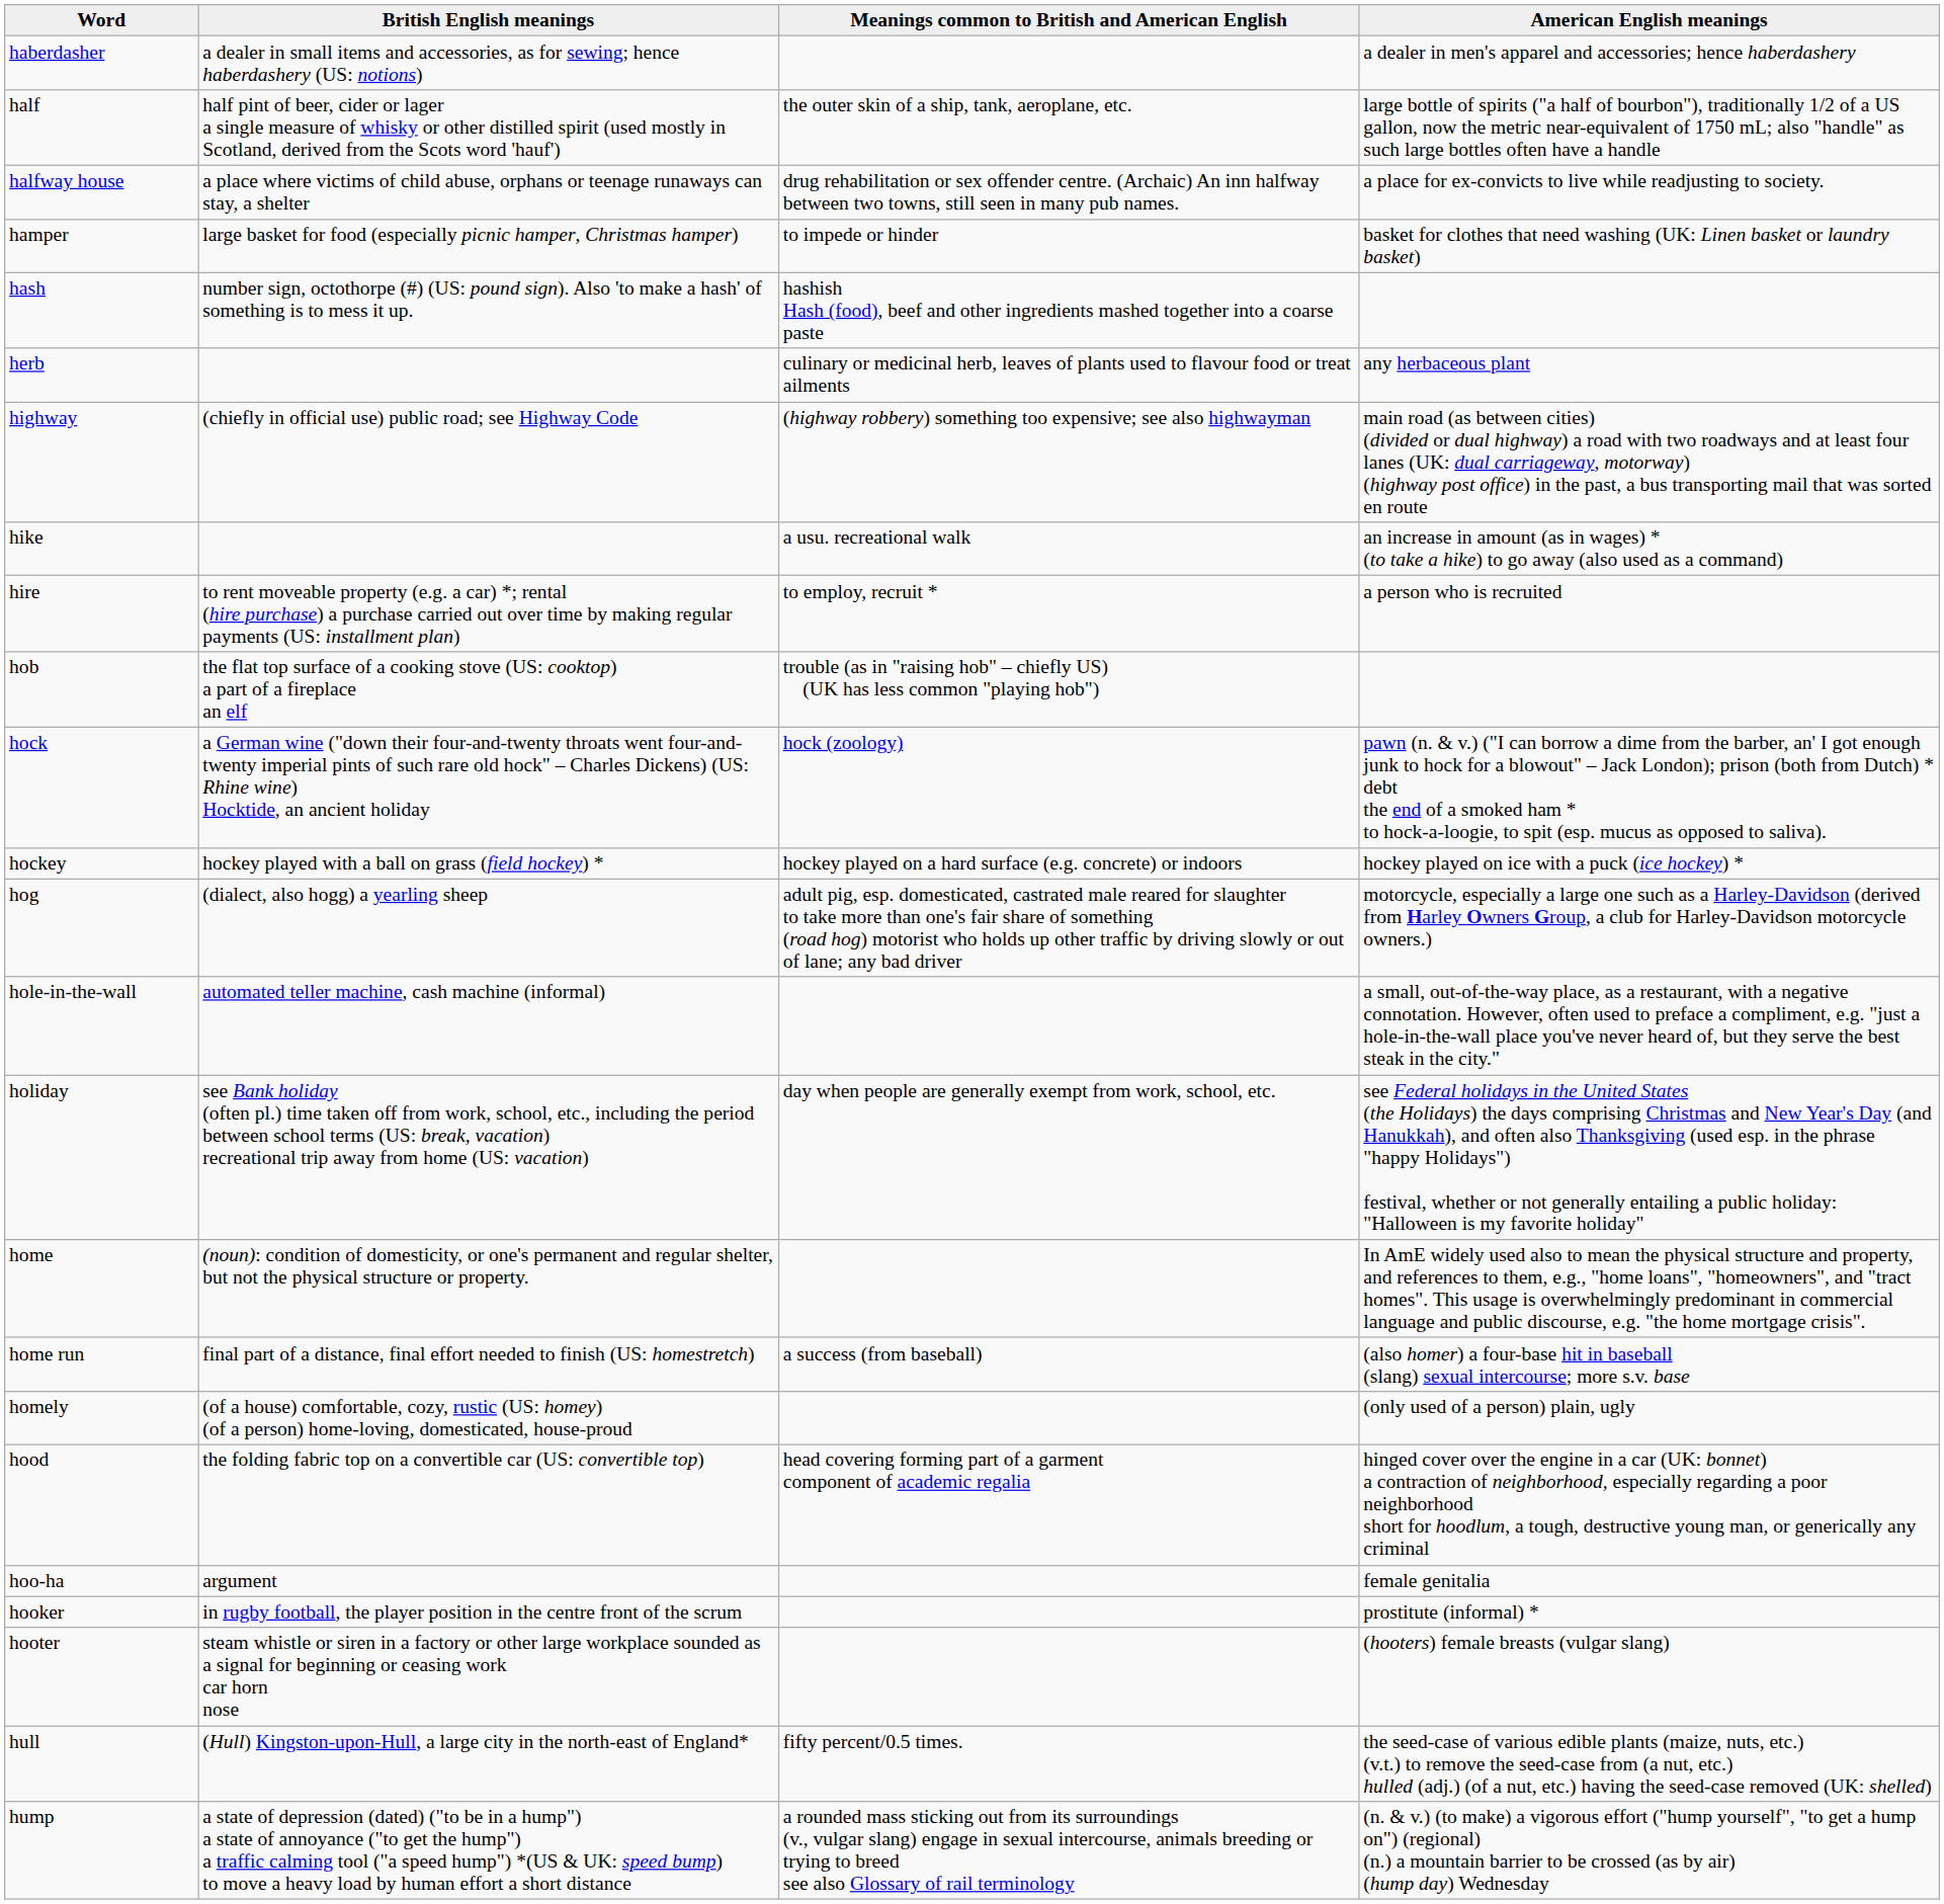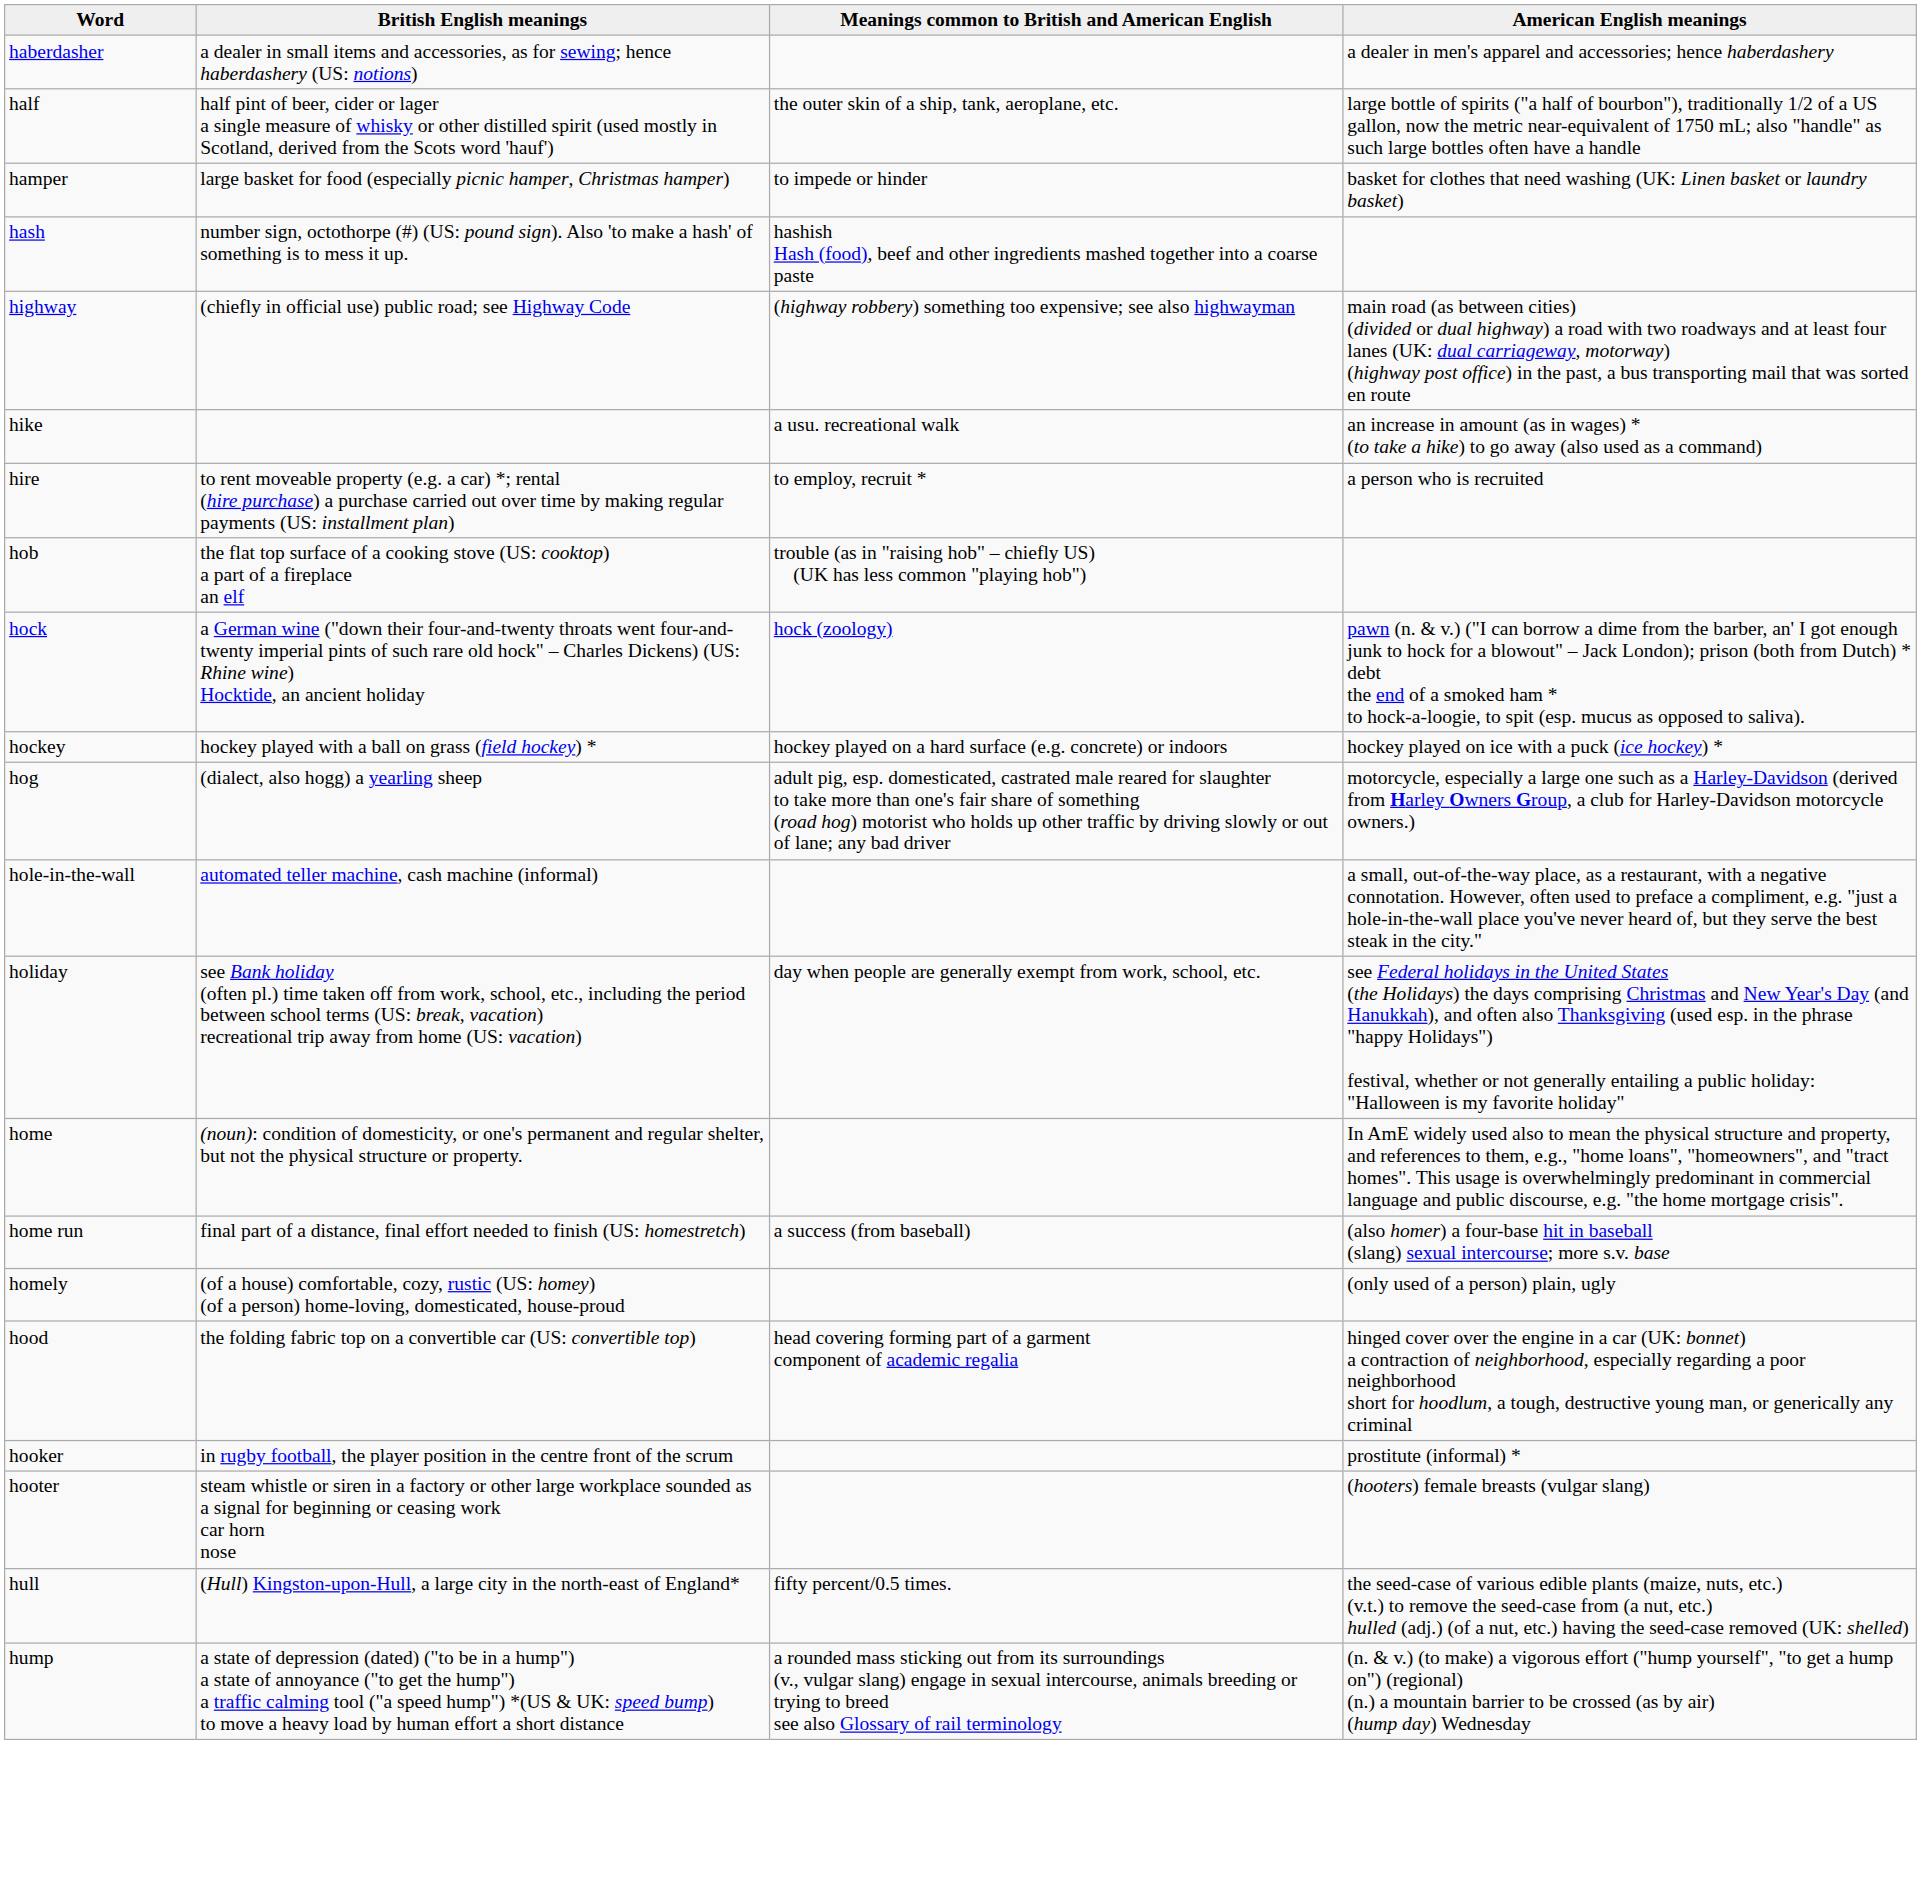 <table class="wikitable">
 <tr>
 <th style="width:10%; background:#efefef;">Word</th>
 <th style="width:30%; background:#efefef;">British English meanings</th>
 <th style="width:30%; background:#efefef;">Meanings common to British and American English</th>
 <th style="width:30%; background:#efefef;">American English meanings</th>
 </tr>
 <tr valign="top">
 <td><a href='#'>haberdasher</a></td>
 <td>a dealer in small items and accessories, as for <a href='#'>sewing</a>; hence <em>haberdashery</em> (US: <em><a href='#'>notions</a></em>)</td>
 <td> </td>
 <td>a dealer in men's apparel and accessories; hence <em>haberdashery</em></td>
 </tr>
 <tr valign="top">
 <td>half</td>
 <td>half pint of beer, cider or lager<br>a single measure of <a href='#'>whisky</a> or other distilled spirit (used mostly in Scotland, derived from the Scots word 'hauf')</td>
 <td>the outer skin of a ship, tank, aeroplane, etc.</td>
 <td>large bottle of spirits ("a half of bourbon"), traditionally 1/2 of a US gallon, now the metric near-equivalent of 1750 mL; also "handle" as such large bottles often have a handle</td>
 </tr>
 <tr valign="top">
-<td><a href='#'>halfway house</a></td>
-<td>a place where victims of child abuse, orphans or teenage runaways can stay, a shelter</td>
-<td>drug rehabilitation or sex offender centre. (Archaic) An inn halfway between two towns, still seen in many pub names.</td>
-<td>a place for ex-convicts to live while readjusting to society.</td>
-</tr>
-<tr valign="top">
 <td>hamper</td>
 <td>large basket for food (especially <em>picnic hamper</em>, <em>Christmas hamper</em>)</td>
 <td>to impede or hinder</td>
 <td>basket for clothes that need washing (UK: <em>Linen basket</em> or <em>laundry basket</em>)</td>
 </tr>
 <tr valign="top">
 <td><a href='#'>hash</a></td>
 <td>number sign, octothorpe (#) (US: <em>pound sign</em>). Also 'to make a hash' of something is to mess it up.</td>
 <td>hashish<br><a href='#'>Hash (food)</a>, beef and other ingredients mashed together into a coarse paste</td>
 <td> <br></td>
-</tr>
-<tr valign="top">
-<td><a href='#'>herb</a></td>
-<td></td>
-<td>culinary or medicinal herb, leaves of plants used to flavour food or treat ailments</td>
-<td>any <a href='#'>herbaceous plant</a></td>
 </tr>
 <tr valign="top">
 <td><a href='#'>highway</a></td>
 <td>(chiefly in official use) public road; see <a href='#'>Highway Code</a></td>
 <td>(<em>highway robbery</em>) something too expensive; see also <a href='#'>highwayman</a></td>
 <td>main road (as between cities)<br>(<em>divided</em> or <em>dual highway</em>) a road with two roadways and at least four lanes (UK: <em><a href='#'>dual carriageway</a></em>, <em>motorway</em>)<br>(<em>highway post office</em>) in the past, a bus transporting mail that was sorted en route</td>
 </tr>
 <tr valign="top">
 <td>hike</td>
 <td> </td>
 <td>a usu. recreational walk</td>
 <td>an increase in amount (as in wages) *<br>(<em>to take a hike</em>) to go away (also used as a command)</td>
 </tr>
 <tr valign="top">
 <td>hire</td>
 <td>to rent moveable property (e.g. a car) *; rental<br>(<em><a href='#'>hire purchase</a></em>) a purchase carried out over time by making regular payments (US: <em>installment plan</em>)</td>
 <td>to employ, recruit *</td>
 <td>a person who is recruited</td>
 </tr>
 <tr valign="top">
 <td>hob</td>
 <td>the flat top surface of a cooking stove (US: <em>cooktop</em>)<br>a part of a fireplace<br>an <a href='#'>elf</a></td>
 <td>trouble (as in "raising hob" – chiefly US)<br>     (UK has less common "playing hob")</td>
 <td> </td>
 </tr>
 <tr valign="top">
 <td><a href='#'>hock</a></td>
 <td>a <a href='#'>German wine</a> ("down their four-and-twenty throats went four-and-twenty imperial pints of such rare old hock" – Charles Dickens) (US: <em>Rhine wine</em>)<br><a href='#'>Hocktide</a>, an ancient holiday</td>
 <td><a href='#'>hock (zoology)</a></td>
 <td><a href='#'>pawn</a> (n. & v.) ("I can borrow a dime from the barber, an' I got enough junk to hock for a blowout" – Jack London); prison (both from Dutch) *<br>debt<br>the <a href='#'>end</a> of a smoked ham *<br>to hock-a-loogie, to spit (esp. mucus as opposed to saliva).</td>
 </tr>
 <tr valign="top">
 <td>hockey</td>
 <td>hockey played with a ball on grass (<em><a href='#'>field hockey</a></em>) *</td>
 <td>hockey played on a hard surface (e.g. concrete) or indoors</td>
 <td>hockey played on ice with a puck (<em><a href='#'>ice hockey</a></em>) *</td>
 </tr>
 <tr valign="top">
 <td>hog</td>
 <td>(dialect, also hogg) a <a href='#'>yearling</a> sheep</td>
 <td>adult pig, esp. domesticated, castrated male reared for slaughter <br>to take more than one's fair share of something<br>(<em>road hog</em>) motorist who holds up other traffic by driving slowly or out of lane; any bad driver</td>
 <td>motorcycle, especially a large one such as a <a href='#'>Harley-Davidson</a> (derived from <a href='#'><strong>H</strong>arley <strong>O</strong>wners <strong>G</strong>roup</a>, a club for Harley-Davidson motorcycle owners.)</td>
 </tr>
 <tr valign="top">
 <td>hole-in-the-wall</td>
 <td><a href='#'>automated teller machine</a>, cash machine (informal)</td>
 <td> </td>
 <td>a small, out-of-the-way place, as a restaurant, with a negative connotation. However, often used to preface a compliment, e.g. "just a hole-in-the-wall place you've never heard of, but they serve the best steak in the city."</td>
 </tr>
 <tr valign="top">
 <td>holiday</td>
 <td>see <em><a href='#'>Bank holiday</a></em><br>(often pl.) time taken off from work, school, etc., including the period between school terms (US: <em>break</em>, <em>vacation</em>)<br>recreational trip away from home (US: <em>vacation</em>)</td>
 <td>day when people are generally exempt from work, school, etc.</td>
 <td>see <em><a href='#'>Federal holidays in the United States</a></em><br>(<em>the Holidays</em>) the days comprising <a href='#'>Christmas</a> and <a href='#'>New Year's Day</a> (and <a href='#'>Hanukkah</a>), and often also <a href='#'>Thanksgiving</a> (used esp. in the phrase "happy Holidays")<br><br>festival, whether or not generally entailing a public holiday: "Halloween is my favorite holiday"</td>
 </tr>
 <tr valign="top">
 <td>home</td>
 <td><em>(noun)</em>: condition of domesticity, or one's permanent and regular shelter, but not the physical structure or property.</td>
 <td> </td>
 <td>In AmE widely used also to mean the physical structure and property, and references to them, e.g., "home loans", "homeowners", and "tract homes". This usage is overwhelmingly predominant in commercial language and public discourse, e.g. "the home mortgage crisis".</td>
 </tr>
 <tr valign="top">
 <td>home run</td>
 <td>final part of a distance, final effort needed to finish (US: <em>homestretch</em>)</td>
 <td>a success (from baseball)</td>
 <td>(also <em>homer</em>) a four-base <a href='#'>hit in baseball</a><br>(slang) <a href='#'>sexual intercourse</a>; more s.v. <em>base</em></td>
 </tr>
 <tr valign="top">
 <td>homely</td>
 <td>(of a house) comfortable, cozy, <a href='#'>rustic</a> (US: <em>homey</em>)<br>(of a person) home-loving, domesticated, house-proud</td>
 <td> </td>
 <td>(only used of a person) plain, ugly</td>
 </tr>
 <tr valign="top">
 <td>hood</td>
 <td>the folding fabric top on a convertible car (US: <em>convertible top</em>)</td>
 <td>head covering forming part of a garment<br>component of <a href='#'>academic regalia</a></td>
 <td>hinged cover over the engine in a car (UK: <em>bonnet</em>)<br>a contraction of <em>neighborhood</em>, especially regarding a poor neighborhood<br>short for <em>hoodlum</em>, a tough, destructive young man, or generically any criminal</td>
 </tr>
 <tr valign="top">
-<td>hoo-ha</td>
-<td>argument</td>
-<td> </td>
-<td>female genitalia</td>
-</tr>
-<tr valign="top">
 <td>hooker</td>
 <td>in <a href='#'>rugby football</a>, the player position in the centre front of the scrum </td>
 <td> </td>
 <td>prostitute (informal) *</td>
 </tr>
 <tr valign="top">
 <td>hooter</td>
 <td>steam whistle or siren in a factory or other large workplace sounded as a signal for beginning or ceasing work<br>car horn<br>nose</td>
 <td> </td>
 <td>(<em>hooters</em>) female breasts (vulgar slang)</td>
 </tr>
 <tr valign="top">
 <td>hull</td>
 <td>(<em>Hull</em>) <a href='#'>Kingston-upon-Hull</a>, a large city in the north-east of England*</td>
 <td>fifty percent/0.5 times.</td>
 <td>the seed-case of various edible plants (maize, nuts, etc.)<br>(v.t.) to remove the seed-case from (a nut, etc.)<br><em>hulled</em> (adj.) (of a nut, etc.) having the seed-case removed (UK: <em>shelled</em>)</td>
 </tr>
 <tr valign="top">
 <td>hump</td>
 <td>a state of depression (dated) ("to be in a hump")<br>a state of annoyance ("to get the hump")<br>a <a href='#'>traffic calming</a> tool ("a speed hump") *(US & UK: <em><a href='#'>speed bump</a></em>)<br>to move a heavy load by human effort a short distance</td>
 <td>a rounded mass sticking out from its surroundings<br>(v., vulgar slang) engage in sexual intercourse, animals breeding or trying to breed<br>see also <a href='#'>Glossary of rail terminology</a></td>
 <td>(n. & v.) (to make) a vigorous effort ("hump yourself", "to get a hump on") (regional)<br>(n.) a mountain barrier to be crossed (as by air)<br>(<em>hump day</em>) Wednesday<br></td>
 </tr>
 </table>
